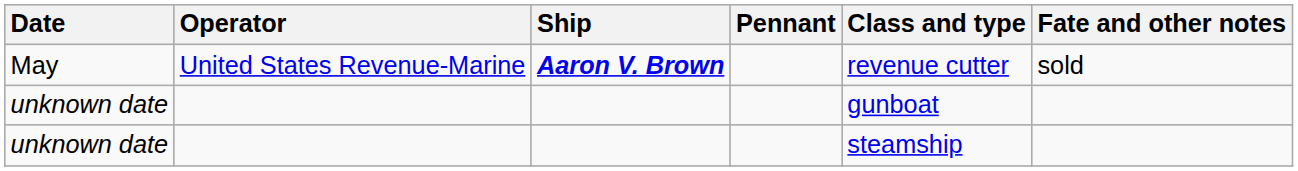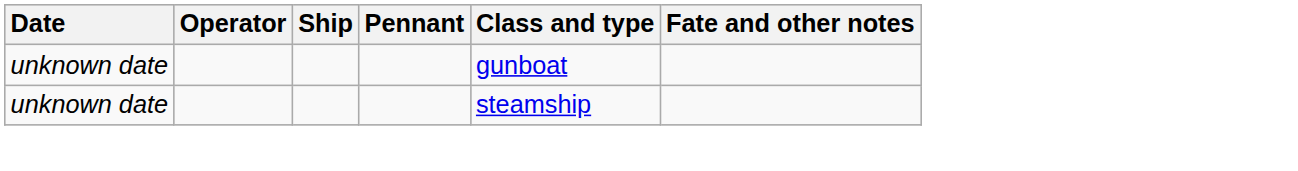 <table class="wikitable nowraplinks">
 <tr>
 <th style="text-align: left;">Date</th>
 <th style="text-align: left;">Operator</th>
 <th style="text-align: left;">Ship</th>
 <th style="text-align: left;">Pennant</th>
 <th style="text-align: left;">Class and type</th>
 <th style="text-align: left;">Fate and other notes</th>
-</tr>
-<tr ---->
-<td>May</td>
-<td> <a href='#'>United States Revenue-Marine</a></td>
-<td><strong><em><a href='#'>Aaron V. Brown</a></em></strong></td>
-<td></td>
-<td><a href='#'>revenue cutter</a></td>
-<td>sold </td>
 </tr>
 <tr ---->
 <td><em>unknown date</em></td>
 <td></td>
 <td><strong></strong></td>
 <td></td>
 <td><a href='#'>gunboat</a></td>
 <td></td>
 </tr>
 <tr>
 <td><em>unknown date</em></td>
 <td></td>
 <td><strong></strong></td>
 <td></td>
 <td><a href='#'>steamship</a></td>
 <td></td>
 </tr>
 </table>
